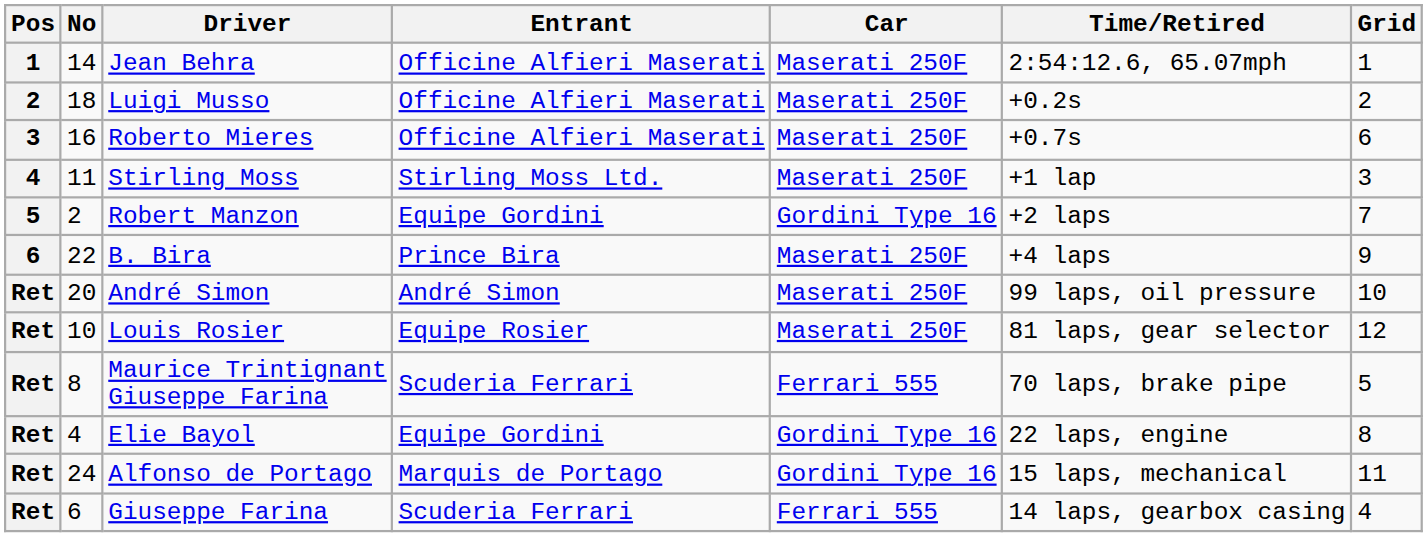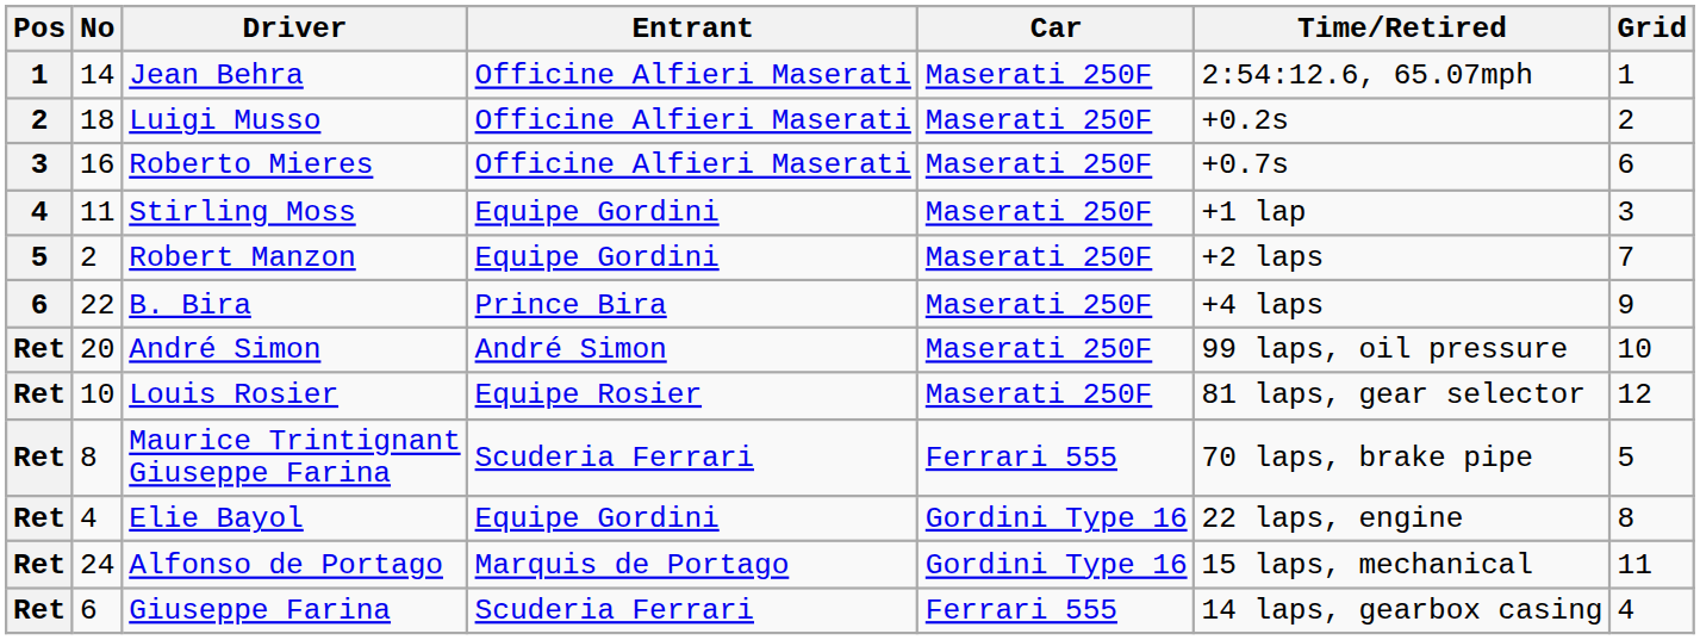 <table class="wikitable" style="font-size: 85%;">
 <tr>
 <th>Pos</th>
 <th>No</th>
 <th>Driver</th>
 <th>Entrant</th>
 <th>Car</th>
 <th>Time/Retired</th>
 <th>Grid</th>
 </tr>
 <tr>
 <th>1</th>
 <td>14</td>
 <td> <a href='#'>Jean Behra</a></td>
 <td><a href='#'>Officine Alfieri Maserati</a></td>
 <td><a href='#'>Maserati 250F</a></td>
 <td>2:54:12.6, 65.07mph</td>
 <td>1</td>
 </tr>
 <tr>
 <th>2</th>
 <td>18</td>
 <td> <a href='#'>Luigi Musso</a></td>
 <td><a href='#'>Officine Alfieri Maserati</a></td>
 <td><a href='#'>Maserati 250F</a></td>
 <td>+0.2s</td>
 <td>2</td>
 </tr>
 <tr>
 <th>3</th>
 <td>16</td>
 <td> <a href='#'>Roberto Mieres</a></td>
 <td><a href='#'>Officine Alfieri Maserati</a></td>
 <td><a href='#'>Maserati 250F</a></td>
 <td>+0.7s</td>
 <td>6</td>
 </tr>
 <tr>
 <th>4</th>
 <td>11</td>
 <td> <a href='#'>Stirling Moss</a></td>
-<td><a href='#'>Stirling Moss Ltd.</a></td>
+<td><a href='#'>Equipe Gordini</a></td>
 <td><a href='#'>Maserati 250F</a></td>
 <td>+1 lap</td>
 <td>3</td>
 </tr>
 <tr>
 <th>5</th>
 <td>2</td>
 <td> <a href='#'>Robert Manzon</a></td>
 <td><a href='#'>Equipe Gordini</a></td>
-<td><a href='#'>Gordini Type 16</a></td>
+<td><a href='#'>Maserati 250F</a></td>
 <td>+2 laps</td>
 <td>7</td>
 </tr>
 <tr>
 <th>6</th>
 <td>22</td>
 <td> <a href='#'>B. Bira</a></td>
 <td><a href='#'>Prince Bira</a></td>
 <td><a href='#'>Maserati 250F</a></td>
 <td>+4 laps</td>
 <td>9</td>
 </tr>
 <tr>
 <th>Ret</th>
 <td>20</td>
 <td> <a href='#'>André Simon</a></td>
 <td><a href='#'>André Simon</a></td>
 <td><a href='#'>Maserati 250F</a></td>
 <td>99 laps, oil pressure</td>
 <td>10</td>
 </tr>
 <tr>
 <th>Ret</th>
 <td>10</td>
 <td> <a href='#'>Louis Rosier</a></td>
 <td><a href='#'>Equipe Rosier</a></td>
 <td><a href='#'>Maserati 250F</a></td>
 <td>81 laps, gear selector</td>
 <td>12</td>
 </tr>
 <tr>
 <th>Ret</th>
 <td>8</td>
 <td> <a href='#'>Maurice Trintignant</a><br> <a href='#'>Giuseppe Farina</a></td>
 <td><a href='#'>Scuderia Ferrari</a></td>
 <td><a href='#'>Ferrari 555</a></td>
 <td>70 laps, brake pipe</td>
 <td>5</td>
 </tr>
 <tr>
 <th>Ret</th>
 <td>4</td>
 <td> <a href='#'>Elie Bayol</a></td>
 <td><a href='#'>Equipe Gordini</a></td>
 <td><a href='#'>Gordini Type 16</a></td>
 <td>22 laps, engine</td>
 <td>8</td>
 </tr>
 <tr>
 <th>Ret</th>
 <td>24</td>
 <td> <a href='#'>Alfonso de Portago</a></td>
 <td><a href='#'>Marquis de Portago</a></td>
 <td><a href='#'>Gordini Type 16</a></td>
 <td>15 laps, mechanical</td>
 <td>11</td>
 </tr>
 <tr>
 <th>Ret</th>
 <td>6</td>
 <td> <a href='#'>Giuseppe Farina</a></td>
 <td><a href='#'>Scuderia Ferrari</a></td>
 <td><a href='#'>Ferrari 555</a></td>
 <td>14 laps, gearbox casing</td>
 <td>4</td>
 </tr>
 </table>
